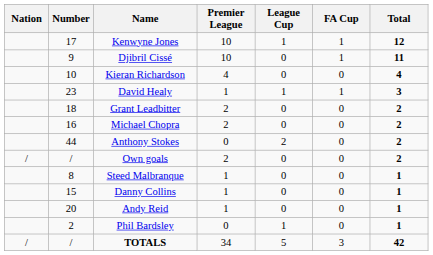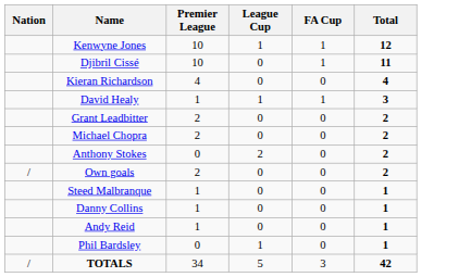 <table class="wikitable" style="text-align: center;">
 <tr>
 <th width=60>Nation</th>
-<th width=60>Number</th>
 <th width=150>Name</th>
 <th width=80>Premier League</th>
 <th width=80>League Cup</th>
 <th width=80>FA Cup</th>
 <th width=80>Total</th>
 </tr>
 <tr>
 <td></td>
-<td>17</td>
 <td><a href='#'>Kenwyne Jones</a></td>
 <td>10</td>
 <td>1</td>
 <td>1</td>
 <td><strong>12</strong></td>
 </tr>
 <tr>
 <td></td>
-<td>9</td>
 <td><a href='#'>Djibril Cissé</a></td>
 <td>10</td>
 <td>0</td>
 <td>1</td>
 <td><strong>11</strong></td>
 </tr>
 <tr>
 <td></td>
-<td>10</td>
 <td><a href='#'>Kieran Richardson</a></td>
 <td>4</td>
 <td>0</td>
 <td>0</td>
 <td><strong>4</strong></td>
 </tr>
 <tr>
 <td></td>
-<td>23</td>
 <td><a href='#'>David Healy</a></td>
 <td>1</td>
 <td>1</td>
 <td>1</td>
 <td><strong>3</strong></td>
 </tr>
 <tr>
 <td></td>
-<td>18</td>
 <td><a href='#'>Grant Leadbitter</a></td>
 <td>2</td>
 <td>0</td>
 <td>0</td>
 <td><strong>2</strong></td>
 </tr>
 <tr>
 <td></td>
-<td>16</td>
 <td><a href='#'>Michael Chopra</a></td>
 <td>2</td>
 <td>0</td>
 <td>0</td>
 <td><strong>2</strong></td>
 </tr>
 <tr>
 <td></td>
-<td>44</td>
 <td><a href='#'>Anthony Stokes</a></td>
 <td>0</td>
 <td>2</td>
 <td>0</td>
 <td><strong>2</strong></td>
 </tr>
 <tr>
-<td>/</td>
 <td>/</td>
 <td><a href='#'>Own goals</a></td>
 <td>2</td>
 <td>0</td>
 <td>0</td>
 <td><strong>2</strong></td>
 </tr>
 <tr>
 <td></td>
-<td>8</td>
 <td><a href='#'>Steed Malbranque</a></td>
 <td>1</td>
 <td>0</td>
 <td>0</td>
 <td><strong>1</strong></td>
 </tr>
 <tr>
 <td></td>
-<td>15</td>
 <td><a href='#'>Danny Collins</a></td>
 <td>1</td>
 <td>0</td>
 <td>0</td>
 <td><strong>1</strong></td>
 </tr>
 <tr>
 <td></td>
-<td>20</td>
 <td><a href='#'>Andy Reid</a></td>
 <td>1</td>
 <td>0</td>
 <td>0</td>
 <td><strong>1</strong></td>
 </tr>
 <tr>
 <td></td>
-<td>2</td>
 <td><a href='#'>Phil Bardsley</a></td>
 <td>0</td>
 <td>1</td>
 <td>0</td>
 <td><strong>1</strong></td>
 </tr>
 <tr>
 <td>/</td>
-<td>/</td>
 <td><strong>TOTALS</strong></td>
 <td>34</td>
 <td>5</td>
 <td>3</td>
 <td><strong>42</strong></td>
 </tr>
 </table>
